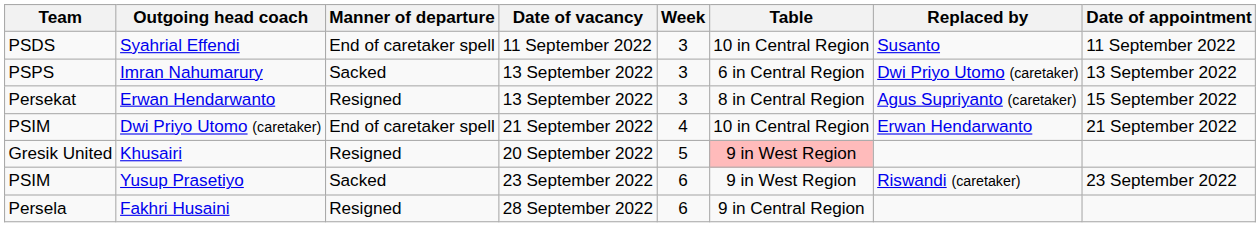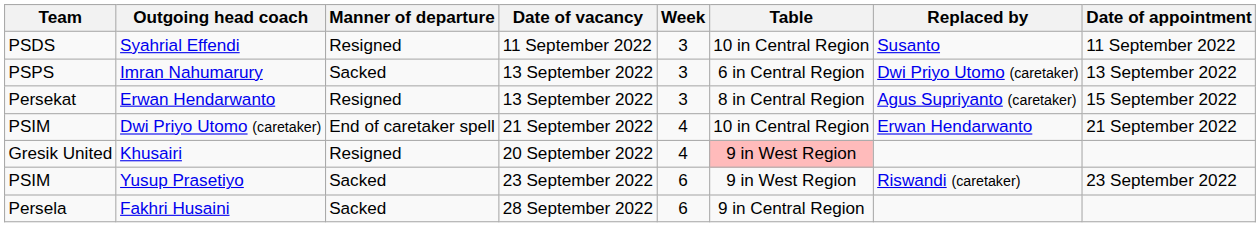 <table class="wikitable sortable">
 <tr>
 <th>Team</th>
 <th>Outgoing head coach</th>
 <th>Manner of departure</th>
 <th>Date of vacancy</th>
 <th>Week</th>
 <th>Table</th>
 <th>Replaced by</th>
 <th>Date of appointment</th>
 </tr>
 <tr>
 <td>PSDS</td>
 <td> <a href='#'>Syahrial Effendi</a></td>
-<td>End of caretaker spell</td>
+<td>Resigned</td>
 <td>11 September 2022</td>
 <td style="text-align: center;">3</td>
 <td style="text-align: center" style="background-color: #FFBBBB;">10 in Central Region</td>
 <td> <a href='#'>Susanto</a></td>
 <td>11 September 2022</td>
 </tr>
 <tr>
 <td>PSPS</td>
 <td> <a href='#'>Imran Nahumarury</a></td>
 <td>Sacked</td>
 <td>13 September 2022</td>
 <td style="text-align: center;">3</td>
 <td style="text-align: center;">6 in Central Region</td>
 <td> <a href='#'>Dwi Priyo Utomo</a> <small>(caretaker)</small></td>
 <td>13 September 2022</td>
 </tr>
 <tr>
 <td>Persekat</td>
 <td> <a href='#'>Erwan Hendarwanto</a></td>
 <td>Resigned</td>
 <td>13 September 2022</td>
 <td style="text-align: center;">3</td>
 <td style="text-align: center;">8 in Central Region</td>
 <td> <a href='#'>Agus Supriyanto</a> <small>(caretaker)</small></td>
 <td>15 September 2022</td>
 </tr>
 <tr>
 <td>PSIM</td>
 <td> <a href='#'>Dwi Priyo Utomo</a> <small>(caretaker)</small></td>
 <td>End of caretaker spell</td>
 <td>21 September 2022</td>
 <td style="text-align: center;">4</td>
 <td style="text-align: center" style="background-color: #FFBBBB;">10 in Central Region</td>
 <td> <a href='#'>Erwan Hendarwanto</a></td>
 <td>21 September 2022</td>
 </tr>
 <tr>
 <td>Gresik United</td>
 <td> <a href='#'>Khusairi</a></td>
 <td>Resigned</td>
 <td>20 September 2022</td>
-<td style="text-align: center;">5</td>
+<td style="text-align: center;">4</td>
 <td align="center" style="background-color: #FFBBBB;">9 in West Region</td>
 <td></td>
 <td></td>
 </tr>
 <tr>
 <td>PSIM</td>
 <td> <a href='#'>Yusup Prasetiyo</a></td>
 <td>Sacked</td>
 <td>23 September 2022</td>
 <td style="text-align: center;">6</td>
 <td style="text-align: center" style="background-color: #FFBBBB;">9 in West Region</td>
 <td> <a href='#'>Riswandi</a> <small>(caretaker)</small></td>
 <td>23 September 2022</td>
 </tr>
 <tr>
 <td>Persela</td>
 <td> <a href='#'>Fakhri Husaini</a></td>
-<td>Resigned</td>
+<td>Sacked</td>
 <td>28 September 2022</td>
 <td style="text-align: center;">6</td>
 <td style="text-align: center" style="background-color: #FFBBBB;">9 in Central Region</td>
 <td></td>
 <td></td>
 </tr>
 </table>
